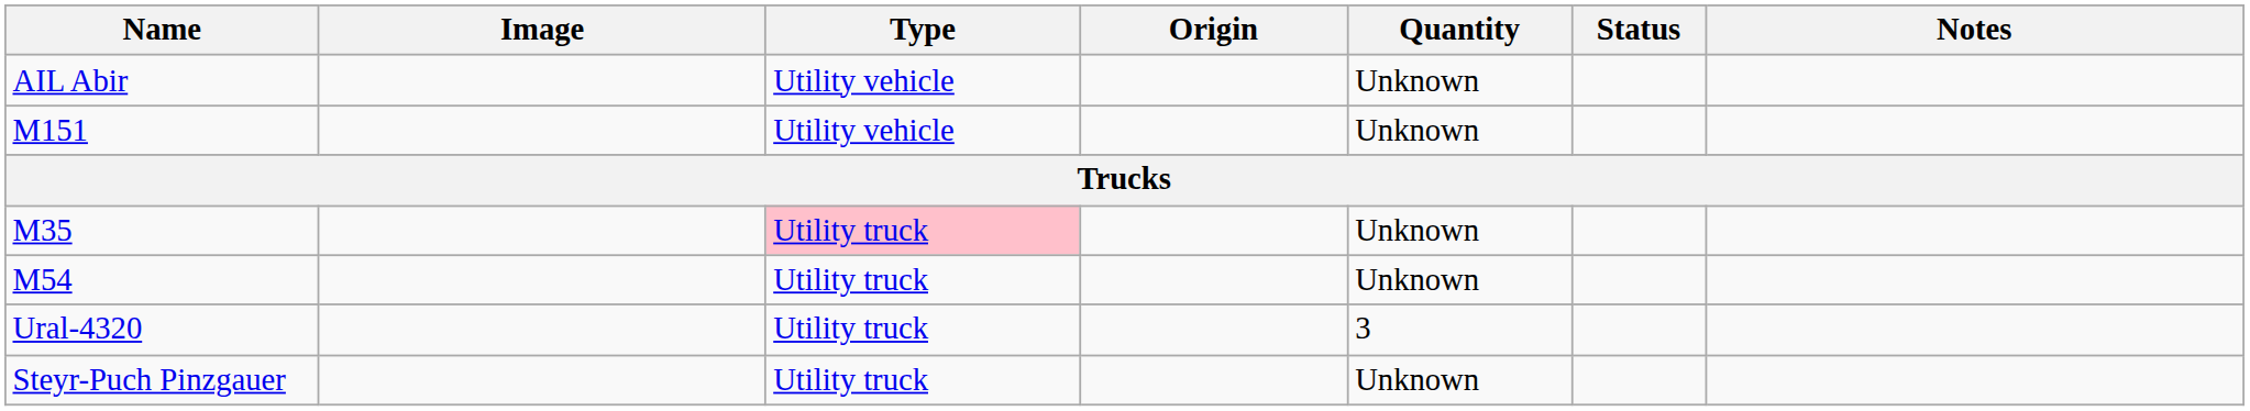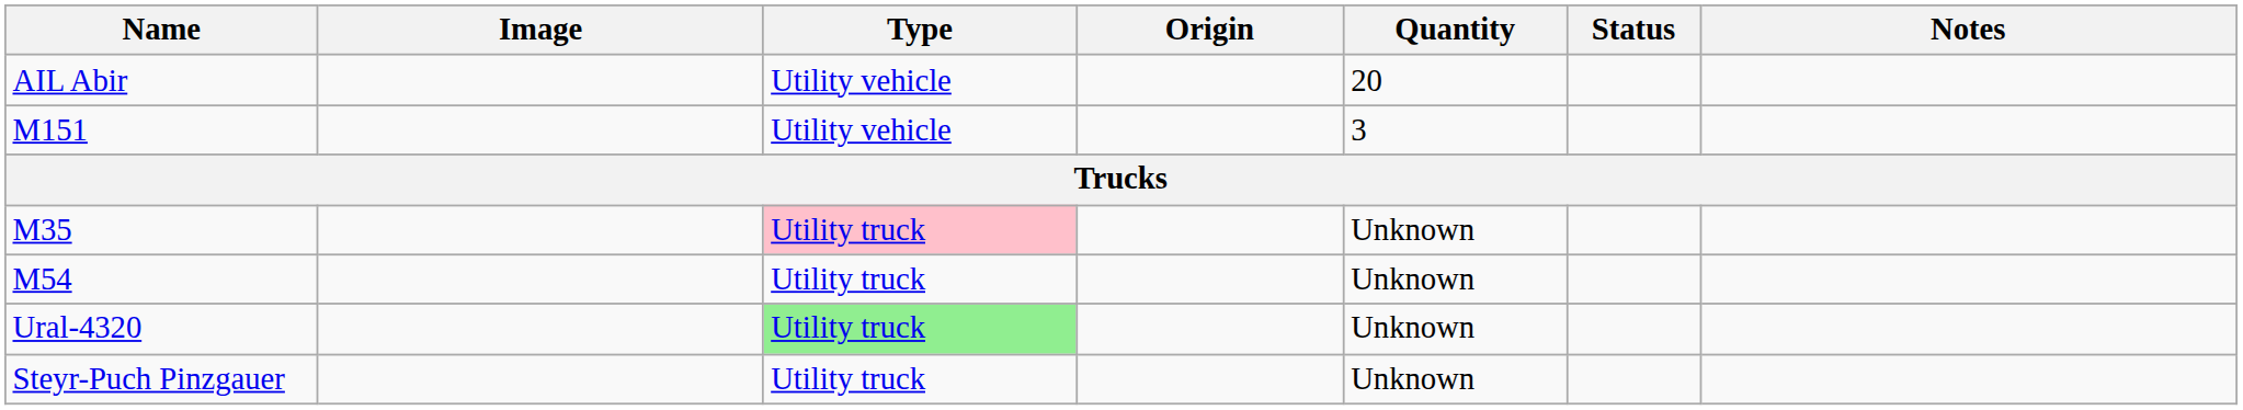 <table class="wikitable" style="width:90%;">
 <tr>
 <th width=14%>Name</th>
 <th width=20%>Image</th>
 <th width=14%>Type</th>
 <th width=12%>Origin</th>
 <th width=10%>Quantity</th>
 <th width=06%>Status</th>
 <th width=24%>Notes</th>
 </tr>
 <tr>
 <td><a href='#'>AIL Abir</a></td>
 <td></td>
 <td><a href='#'>Utility vehicle</a></td>
 <td></td>
-<td>Unknown</td>
+<td>20</td>
 <td></td>
 <td></td>
 </tr>
 <tr>
 <td><a href='#'>M151</a></td>
 <td></td>
 <td><a href='#'>Utility vehicle</a></td>
 <td></td>
-<td>Unknown</td>
+<td>3</td>
 <td></td>
 <td></td>
 </tr>
 <tr>
 <th colspan="7">Trucks</th>
 </tr>
 <tr>
 <td><a href='#'>M35</a></td>
 <td></td>
 <td style="background: pink;"><a href='#'>Utility truck</a></td>
 <td></td>
 <td>Unknown</td>
 <td></td>
 <td></td>
 </tr>
 <tr>
 <td><a href='#'>M54</a></td>
 <td></td>
 <td><a href='#'>Utility truck</a></td>
 <td></td>
 <td>Unknown</td>
 <td></td>
 <td></td>
 </tr>
 <tr>
 <td><a href='#'>Ural-4320</a></td>
 <td></td>
-<td><a href='#'>Utility truck</a></td>
+<td style="background: lightgreen;"><a href='#'>Utility truck</a></td>
 <td></td>
-<td>3</td>
+<td>Unknown</td>
 <td></td>
 <td></td>
 </tr>
 <tr>
 <td><a href='#'>Steyr-Puch Pinzgauer</a></td>
 <td></td>
 <td><a href='#'>Utility truck</a></td>
 <td></td>
 <td>Unknown</td>
 <td></td>
 <td></td>
 </tr>
 </table>
